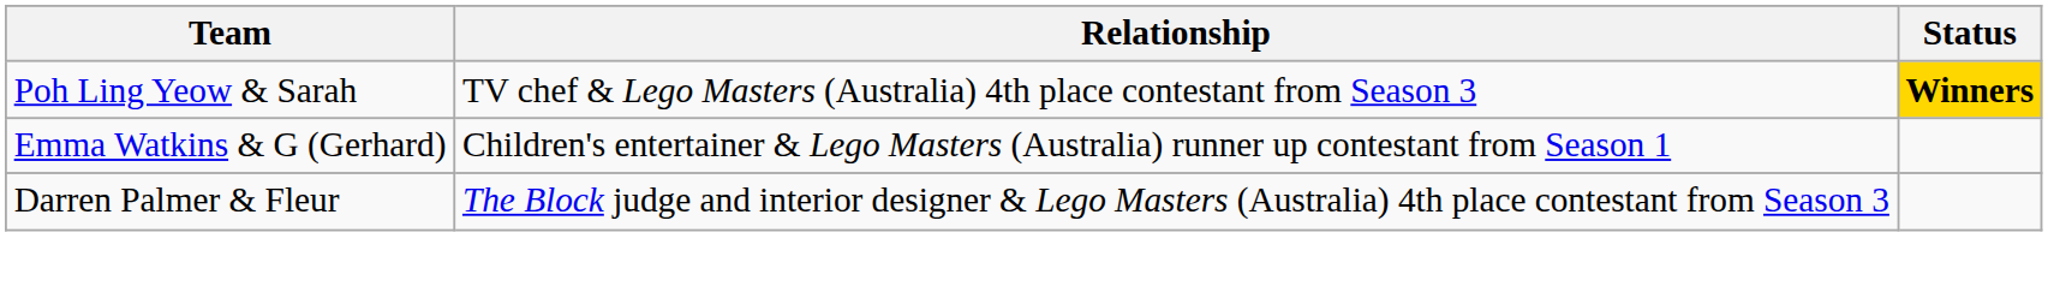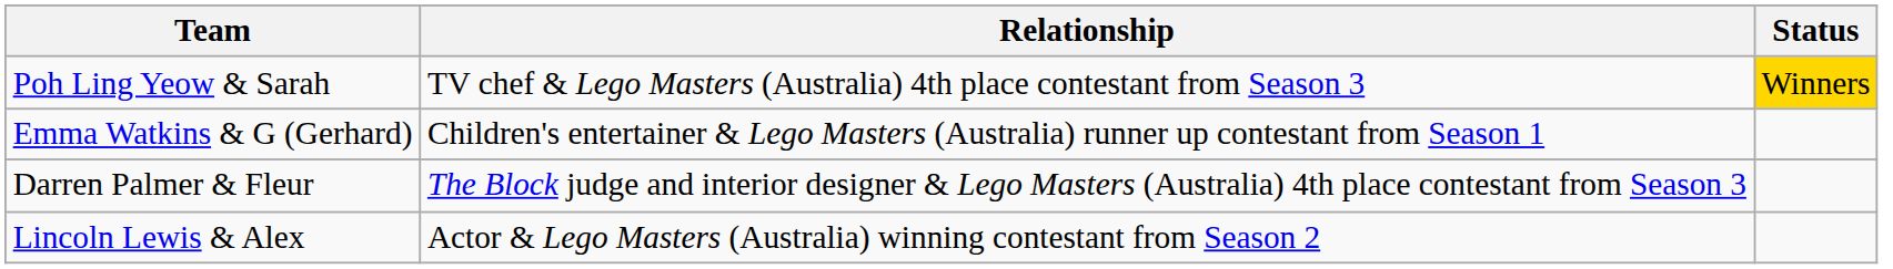 <table class="wikitable">
 <tr>
 <th>Team</th>
 <th>Relationship</th>
 <th>Status</th>
 </tr>
 <tr>
 <td><a href='#'>Poh Ling Yeow</a> & Sarah</td>
 <td>TV chef & <em>Lego Masters</em> (Australia) 4th place contestant from <a href='#'>Season 3</a></td>
-<td style="background:gold"><strong>Winners</strong></td>
+<td style="background:gold">Winners</td>
 </tr>
 <tr>
 <td><a href='#'>Emma Watkins</a> & G (Gerhard)</td>
 <td>Children's entertainer & <em>Lego Masters</em> (Australia) runner up contestant from <a href='#'>Season 1</a></td>
 <td></td>
 </tr>
 <tr>
 <td>Darren Palmer & Fleur</td>
 <td><em><a href='#'>The Block</a></em> judge and interior designer & <em>Lego Masters</em> (Australia) 4th place contestant from <a href='#'>Season 3</a></td>
 <td></td>
 </tr>
+<tr>
+<td><a href='#'>Lincoln Lewis</a> & Alex</td>
+<td>Actor & <em>Lego Masters</em> (Australia) winning contestant from <a href='#'>Season 2</a></td>
+<td></td>
+</tr>
 </table>
